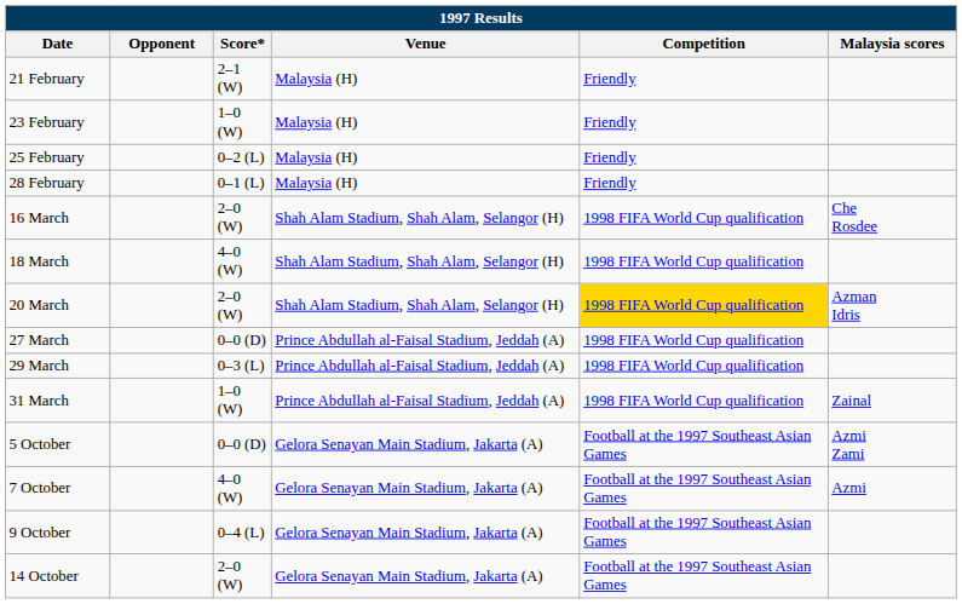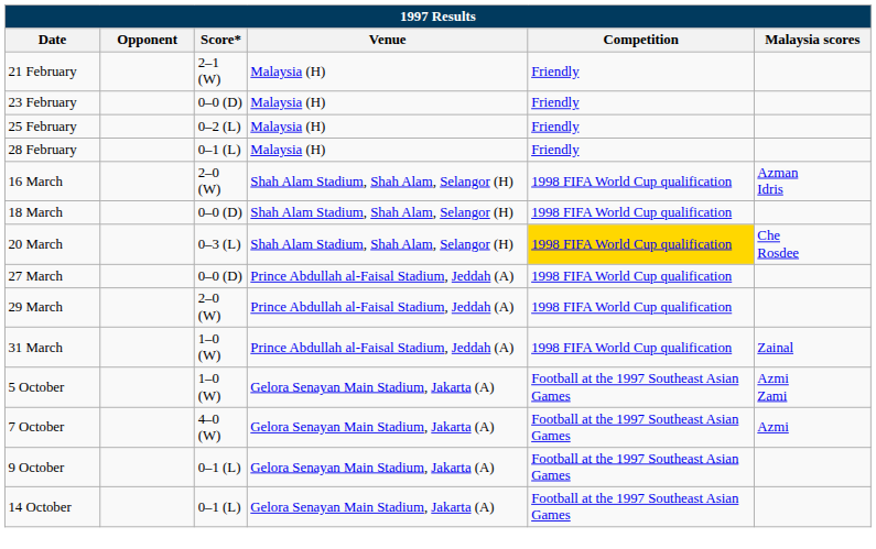 <table class="wikitable" width=100% style="text-align:left;font-size:90%;">
 <tr>
 <th colspan=9 style="background: #013A5E; color: #FFFFFF;">1997 Results</th>
 </tr>
 <tr>
 <th width=80>Date</th>
 <th width=80>Opponent</th>
 <th width=20>Score*</th>
 <th width=250>Venue</th>
 <th width=200>Competition</th>
 <th width=100>Malaysia scores</th>
 </tr>
 <tr>
 <td>21 February</td>
 <td></td>
 <td>2–1 (W)</td>
 <td><a href='#'>Malaysia</a> (H)</td>
 <td><a href='#'>Friendly</a></td>
 <td></td>
 </tr>
 <tr>
 <td>23 February</td>
 <td></td>
-<td>1–0 (W)</td>
+<td>0–0 (D)</td>
 <td><a href='#'>Malaysia</a> (H)</td>
 <td><a href='#'>Friendly</a></td>
 <td></td>
 </tr>
 <tr>
 <td>25 February</td>
 <td></td>
 <td>0–2 (L)</td>
 <td><a href='#'>Malaysia</a> (H)</td>
 <td><a href='#'>Friendly</a></td>
 <td></td>
 </tr>
 <tr>
 <td>28 February</td>
 <td></td>
 <td>0–1 (L)</td>
 <td><a href='#'>Malaysia</a> (H)</td>
 <td><a href='#'>Friendly</a></td>
 <td></td>
 </tr>
 <tr>
 <td>16 March</td>
 <td></td>
 <td>2–0 (W)</td>
 <td><a href='#'>Shah Alam Stadium</a>, <a href='#'>Shah Alam</a>, <a href='#'>Selangor</a> (H)</td>
 <td><a href='#'>1998 FIFA World Cup qualification</a></td>
-<td><a href='#'>Che</a> <br><a href='#'>Rosdee</a> </td>
+<td><a href='#'>Azman</a> <br><a href='#'>Idris</a> </td>
 </tr>
 <tr>
 <td>18 March</td>
 <td></td>
-<td>4–0 (W)</td>
+<td>0–0 (D)</td>
 <td><a href='#'>Shah Alam Stadium</a>, <a href='#'>Shah Alam</a>, <a href='#'>Selangor</a> (H)</td>
 <td><a href='#'>1998 FIFA World Cup qualification</a></td>
 <td></td>
 </tr>
 <tr>
 <td>20 March</td>
 <td></td>
-<td>2–0 (W)</td>
+<td>0–3 (L)</td>
 <td><a href='#'>Shah Alam Stadium</a>, <a href='#'>Shah Alam</a>, <a href='#'>Selangor</a> (H)</td>
 <td style="background: gold;"><a href='#'>1998 FIFA World Cup qualification</a></td>
-<td><a href='#'>Azman</a> <br><a href='#'>Idris</a> </td>
+<td><a href='#'>Che</a> <br><a href='#'>Rosdee</a> </td>
 </tr>
 <tr>
 <td>27 March</td>
 <td></td>
 <td>0–0 (D)</td>
 <td><a href='#'>Prince Abdullah al-Faisal Stadium</a>, <a href='#'>Jeddah</a> (A)</td>
 <td><a href='#'>1998 FIFA World Cup qualification</a></td>
 <td></td>
 </tr>
 <tr>
 <td>29 March</td>
 <td></td>
-<td>0–3 (L)</td>
+<td>2–0 (W)</td>
 <td><a href='#'>Prince Abdullah al-Faisal Stadium</a>, <a href='#'>Jeddah</a> (A)</td>
 <td><a href='#'>1998 FIFA World Cup qualification</a></td>
 <td></td>
 </tr>
 <tr>
 <td>31 March</td>
 <td></td>
 <td>1–0 (W)</td>
 <td><a href='#'>Prince Abdullah al-Faisal Stadium</a>, <a href='#'>Jeddah</a> (A)</td>
 <td><a href='#'>1998 FIFA World Cup qualification</a></td>
 <td><a href='#'>Zainal</a> </td>
 </tr>
 <tr>
 <td>5 October</td>
 <td></td>
-<td>0–0 (D)</td>
+<td>1–0 (W)</td>
 <td><a href='#'>Gelora Senayan Main Stadium</a>, <a href='#'>Jakarta</a> (A)</td>
 <td><a href='#'>Football at the 1997 Southeast Asian Games</a></td>
 <td><a href='#'>Azmi</a>    <br> <a href='#'>Zami</a> </td>
 </tr>
 <tr>
 <td>7 October</td>
 <td></td>
 <td>4–0 (W)</td>
 <td><a href='#'>Gelora Senayan Main Stadium</a>, <a href='#'>Jakarta</a> (A)</td>
 <td><a href='#'>Football at the 1997 Southeast Asian Games</a></td>
 <td><a href='#'>Azmi</a> </td>
 </tr>
 <tr>
 <td>9 October</td>
 <td></td>
-<td>0–4 (L)</td>
+<td>0–1 (L)</td>
 <td><a href='#'>Gelora Senayan Main Stadium</a>, <a href='#'>Jakarta</a> (A)</td>
 <td><a href='#'>Football at the 1997 Southeast Asian Games</a></td>
 <td></td>
 </tr>
 <tr>
 <td>14 October</td>
 <td></td>
-<td>2–0 (W)</td>
+<td>0–1 (L)</td>
 <td><a href='#'>Gelora Senayan Main Stadium</a>, <a href='#'>Jakarta</a> (A)</td>
 <td><a href='#'>Football at the 1997 Southeast Asian Games</a></td>
 <td></td>
 </tr>
 </table>
